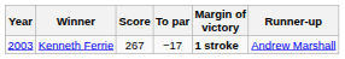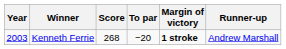 <table class=wikitable style=font-size:95%>
 <tr>
 <th>Year</th>
 <th>Winner</th>
 <th>Score</th>
 <th>To par</th>
 <th>Margin of<br>victory</th>
 <th>Runner-up</th>
 </tr>
 <tr>
 <td><a href='#'>2003</a></td>
 <td> <a href='#'>Kenneth Ferrie</a></td>
-<td align=center>267</td>
-<td align=center>−17</td>
+<td align=center>268</td>
+<td align=center>−20</td>
 <td><strong>1 stroke</strong></td>
 <td> <a href='#'>Andrew Marshall</a></td>
 </tr>
 </table>
